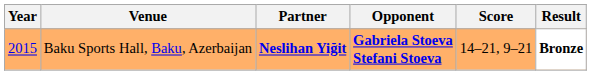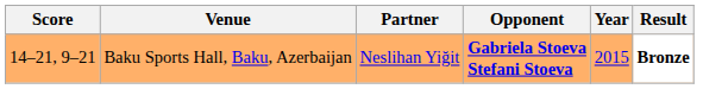 <table class="sortable wikitable" style="font-size:90%">
 <tr>
-<th>Year</th>
+<th>Score</th>
 <th>Venue</th>
 <th>Partner</th>
 <th>Opponent</th>
-<th>Score</th>
+<th>Year</th>
 <th>Result</th>
 </tr>
 <tr style="background:#FFB069">
+<td align="left">14–21, 9–21</td>
+<td align="left">Baku Sports Hall, <a href='#'>Baku</a>, Azerbaijan</td>
+<td align="left"> <a href='#'>Neslihan Yiğit</a></td>
+<td align="left"><strong> <a href='#'>Gabriela Stoeva</a><br> <a href='#'>Stefani Stoeva</a></strong></td>
 <td align="center"><a href='#'>2015</a></td>
-<td align="left">Baku Sports Hall, <a href='#'>Baku</a>, Azerbaijan</td>
-<td align="left"><strong> <a href='#'>Neslihan Yiğit</a></strong></td>
-<td align="left"><strong> <a href='#'>Gabriela Stoeva</a><br> <a href='#'>Stefani Stoeva</a></strong></td>
-<td align="left">14–21, 9–21</td>
 <td style="text-align:left; background:white"> <strong>Bronze</strong></td>
 </tr>
 </table>
